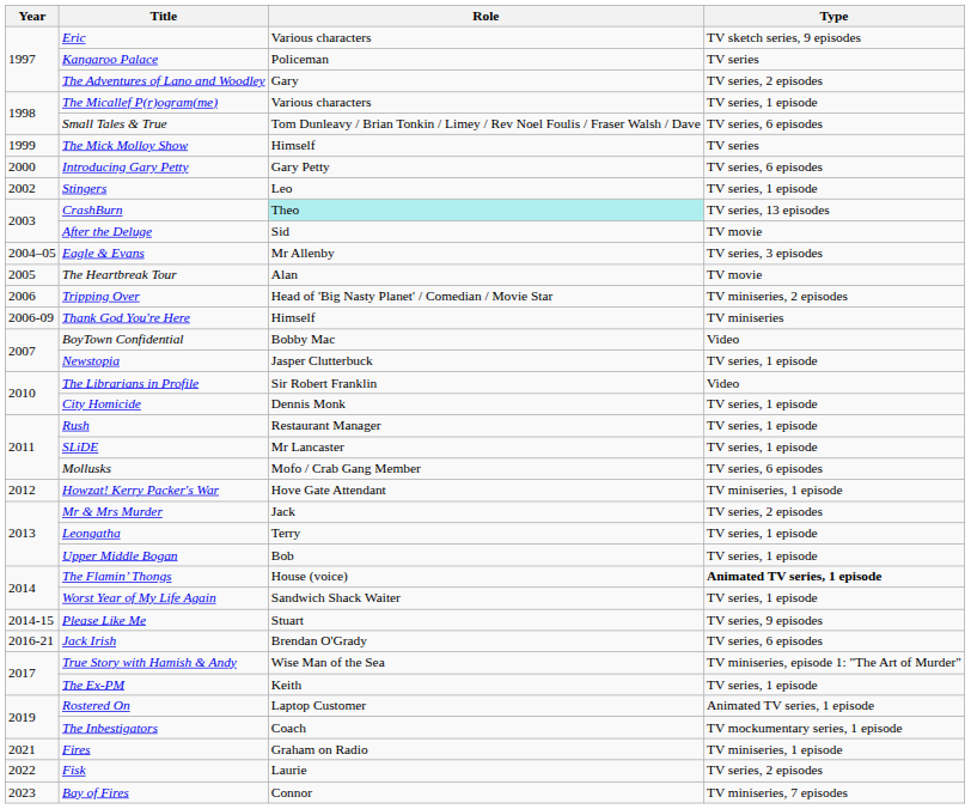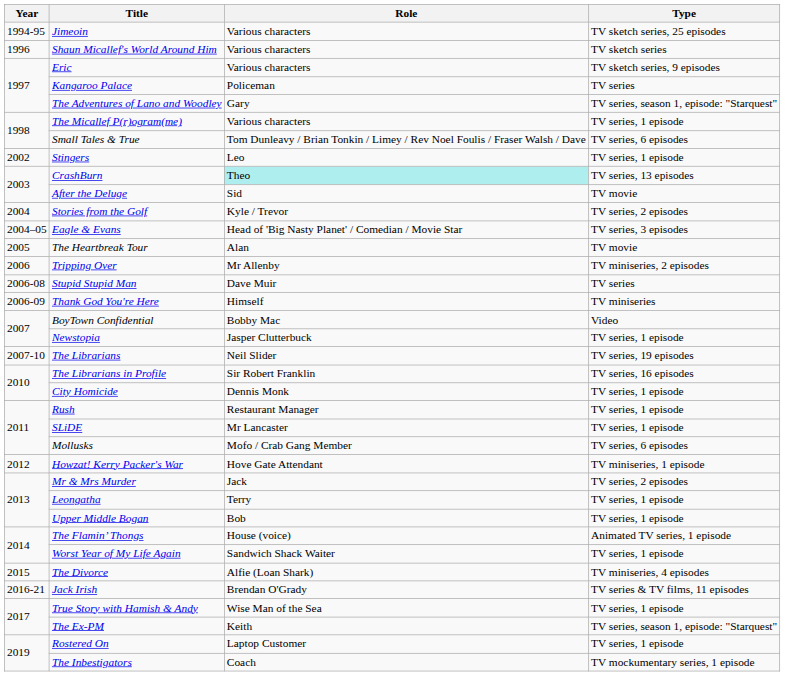 <table class="wikitable">
 <tr>
 <th>Year</th>
 <th>Title</th>
 <th>Role</th>
 <th>Type</th>
+</tr>
+<tr>
+<td>1994-95</td>
+<td><em><a href='#'>Jimeoin</a></em></td>
+<td>Various characters</td>
+<td>TV sketch series, 25 episodes</td>
+</tr>
+<tr>
+<td>1996</td>
+<td><em><a href='#'>Shaun Micallef's World Around Him</a></em></td>
+<td>Various characters</td>
+<td>TV sketch series</td>
 </tr>
 <tr>
 <td rowspan="3">1997</td>
 <td><em><a href='#'>Eric</a></em></td>
 <td>Various characters</td>
 <td>TV sketch series, 9 episodes</td>
 </tr>
 <tr>
 <td><em><a href='#'>Kangaroo Palace</a></em></td>
 <td>Policeman</td>
 <td>TV series</td>
 </tr>
 <tr>
 <td><em><a href='#'>The Adventures of Lano and Woodley</a></em></td>
 <td>Gary</td>
-<td>TV series, 2 episodes</td>
+<td>TV series, season 1, episode: "Starquest"</td>
 </tr>
 <tr>
 <td rowspan="2">1998</td>
 <td><em><a href='#'>The Micallef P(r)ogram(me)</a></em></td>
 <td>Various characters</td>
 <td>TV series, 1 episode</td>
 </tr>
 <tr>
 <td><em>Small Tales & True</em></td>
 <td>Tom Dunleavy / Brian Tonkin / Limey / Rev Noel Foulis / Fraser Walsh / Dave</td>
-<td>TV series, 6 episodes</td>
-</tr>
-<tr>
-<td>1999</td>
-<td><em><a href='#'>The Mick Molloy Show</a></em></td>
-<td>Himself</td>
-<td>TV series</td>
-</tr>
-<tr>
-<td>2000</td>
-<td><em><a href='#'>Introducing Gary Petty</a></em></td>
-<td>Gary Petty</td>
 <td>TV series, 6 episodes</td>
 </tr>
 <tr>
 <td>2002</td>
 <td><em><a href='#'>Stingers</a></em></td>
 <td>Leo</td>
 <td>TV series, 1 episode</td>
 </tr>
 <tr>
 <td rowspan="2">2003</td>
 <td><em><a href='#'>CrashBurn</a></em></td>
 <td style="background: paleturquoise;">Theo</td>
 <td>TV series, 13 episodes</td>
 </tr>
 <tr>
 <td><em><a href='#'>After the Deluge</a></em></td>
 <td>Sid</td>
 <td>TV movie</td>
 </tr>
 <tr>
+<td>2004</td>
+<td><em><a href='#'>Stories from the Golf</a></em></td>
+<td>Kyle / Trevor</td>
+<td>TV series, 2 episodes</td>
+</tr>
+<tr>
 <td>2004–05</td>
 <td><em><a href='#'>Eagle & Evans</a></em></td>
-<td>Mr Allenby</td>
+<td>Head of 'Big Nasty Planet' / Comedian / Movie Star</td>
 <td>TV series, 3 episodes</td>
 </tr>
 <tr>
 <td>2005</td>
 <td><em>The Heartbreak Tour</em></td>
 <td>Alan</td>
 <td>TV movie</td>
 </tr>
 <tr>
 <td>2006</td>
 <td><em><a href='#'>Tripping Over</a></em></td>
-<td>Head of 'Big Nasty Planet' / Comedian / Movie Star</td>
+<td>Mr Allenby</td>
 <td>TV miniseries, 2 episodes</td>
+</tr>
+<tr>
+<td>2006-08</td>
+<td><em><a href='#'>Stupid Stupid Man</a></em></td>
+<td>Dave Muir</td>
+<td>TV series</td>
 </tr>
 <tr>
 <td>2006-09</td>
 <td><em><a href='#'>Thank God You're Here</a></em></td>
 <td>Himself</td>
 <td>TV miniseries</td>
 </tr>
 <tr>
 <td rowspan="2">2007</td>
 <td><em>BoyTown Confidential</em></td>
 <td>Bobby Mac</td>
 <td>Video</td>
 </tr>
 <tr>
 <td><em><a href='#'>Newstopia</a></em></td>
 <td>Jasper Clutterbuck</td>
 <td>TV series, 1 episode</td>
 </tr>
 <tr>
+<td>2007-10</td>
+<td><em><a href='#'>The Librarians</a></em></td>
+<td>Neil Slider</td>
+<td>TV series, 19 episodes</td>
+</tr>
+<tr>
 <td rowspan="2">2010</td>
 <td><em><a href='#'>The Librarians in Profile</a></em></td>
 <td>Sir Robert Franklin</td>
-<td>Video</td>
+<td>TV series, 16 episodes</td>
 </tr>
 <tr>
 <td><em><a href='#'>City Homicide</a></em></td>
 <td>Dennis Monk</td>
 <td>TV series, 1 episode</td>
 </tr>
 <tr>
 <td rowspan="3">2011</td>
 <td><em><a href='#'>Rush</a></em></td>
 <td>Restaurant Manager</td>
 <td>TV series, 1 episode</td>
 </tr>
 <tr>
 <td><em><a href='#'>SLiDE</a></em></td>
 <td>Mr Lancaster</td>
 <td>TV series, 1 episode</td>
 </tr>
 <tr>
 <td><em>Mollusks</em></td>
 <td>Mofo / Crab Gang Member</td>
 <td>TV series, 6 episodes</td>
 </tr>
 <tr>
 <td>2012</td>
 <td><em><a href='#'>Howzat! Kerry Packer's War</a></em></td>
 <td>Hove Gate Attendant</td>
 <td>TV miniseries, 1 episode</td>
 </tr>
 <tr>
 <td rowspan="3">2013</td>
 <td><em><a href='#'>Mr & Mrs Murder</a></em></td>
 <td>Jack</td>
 <td>TV series, 2 episodes</td>
 </tr>
 <tr>
 <td><em><a href='#'>Leongatha</a></em></td>
 <td>Terry</td>
 <td>TV series, 1 episode</td>
 </tr>
 <tr>
 <td><em><a href='#'>Upper Middle Bogan</a></em></td>
 <td>Bob</td>
 <td>TV series, 1 episode</td>
 </tr>
 <tr>
 <td rowspan="2">2014</td>
 <td><em><a href='#'>The Flamin’ Thongs</a></em></td>
 <td>House (voice)</td>
-<td><strong>Animated TV series, 1 episode</strong></td>
+<td>Animated TV series, 1 episode</td>
 </tr>
 <tr>
 <td><em><a href='#'>Worst Year of My Life Again</a></em></td>
 <td>Sandwich Shack Waiter</td>
 <td>TV series, 1 episode</td>
 </tr>
 <tr>
-<td>2014-15</td>
-<td><em><a href='#'>Please Like Me</a></em></td>
-<td>Stuart</td>
-<td>TV series, 9 episodes</td>
+<td>2015</td>
+<td><em><a href='#'>The Divorce</a></em></td>
+<td>Alfie (Loan Shark)</td>
+<td>TV miniseries, 4 episodes</td>
 </tr>
 <tr>
 <td>2016-21</td>
 <td><em><a href='#'>Jack Irish</a></em></td>
 <td>Brendan O'Grady</td>
-<td>TV series, 6 episodes</td>
+<td>TV series & TV films, 11 episodes</td>
 </tr>
 <tr>
 <td rowspan="2">2017</td>
 <td><em><a href='#'>True Story with Hamish & Andy</a></em></td>
 <td>Wise Man of the Sea</td>
-<td>TV miniseries, episode 1: "The Art of Murder"</td>
+<td>TV series, 1 episode</td>
 </tr>
 <tr>
 <td><em><a href='#'>The Ex-PM</a></em></td>
 <td>Keith</td>
-<td>TV series, 1 episode</td>
+<td>TV series, season 1, episode: "Starquest"</td>
 </tr>
 <tr>
 <td rowspan="2">2019</td>
 <td><em><a href='#'>Rostered On</a></em></td>
 <td>Laptop Customer</td>
-<td>Animated TV series, 1 episode</td>
+<td>TV series, 1 episode</td>
 </tr>
 <tr>
 <td><em><a href='#'>The Inbestigators</a></em></td>
 <td>Coach</td>
 <td>TV mockumentary series, 1 episode</td>
 </tr>
-<tr>
-<td>2021</td>
-<td><em><a href='#'>Fires</a></em></td>
-<td>Graham on Radio</td>
-<td>TV miniseries, 1 episode</td>
-</tr>
-<tr>
-<td>2022</td>
-<td><em><a href='#'>Fisk</a></em></td>
-<td>Laurie</td>
-<td>TV series, 2 episodes</td>
-</tr>
-<tr>
-<td>2023</td>
-<td><em><a href='#'>Bay of Fires</a></em></td>
-<td>Connor</td>
-<td>TV miniseries, 7 episodes</td>
-</tr>
 </table>
